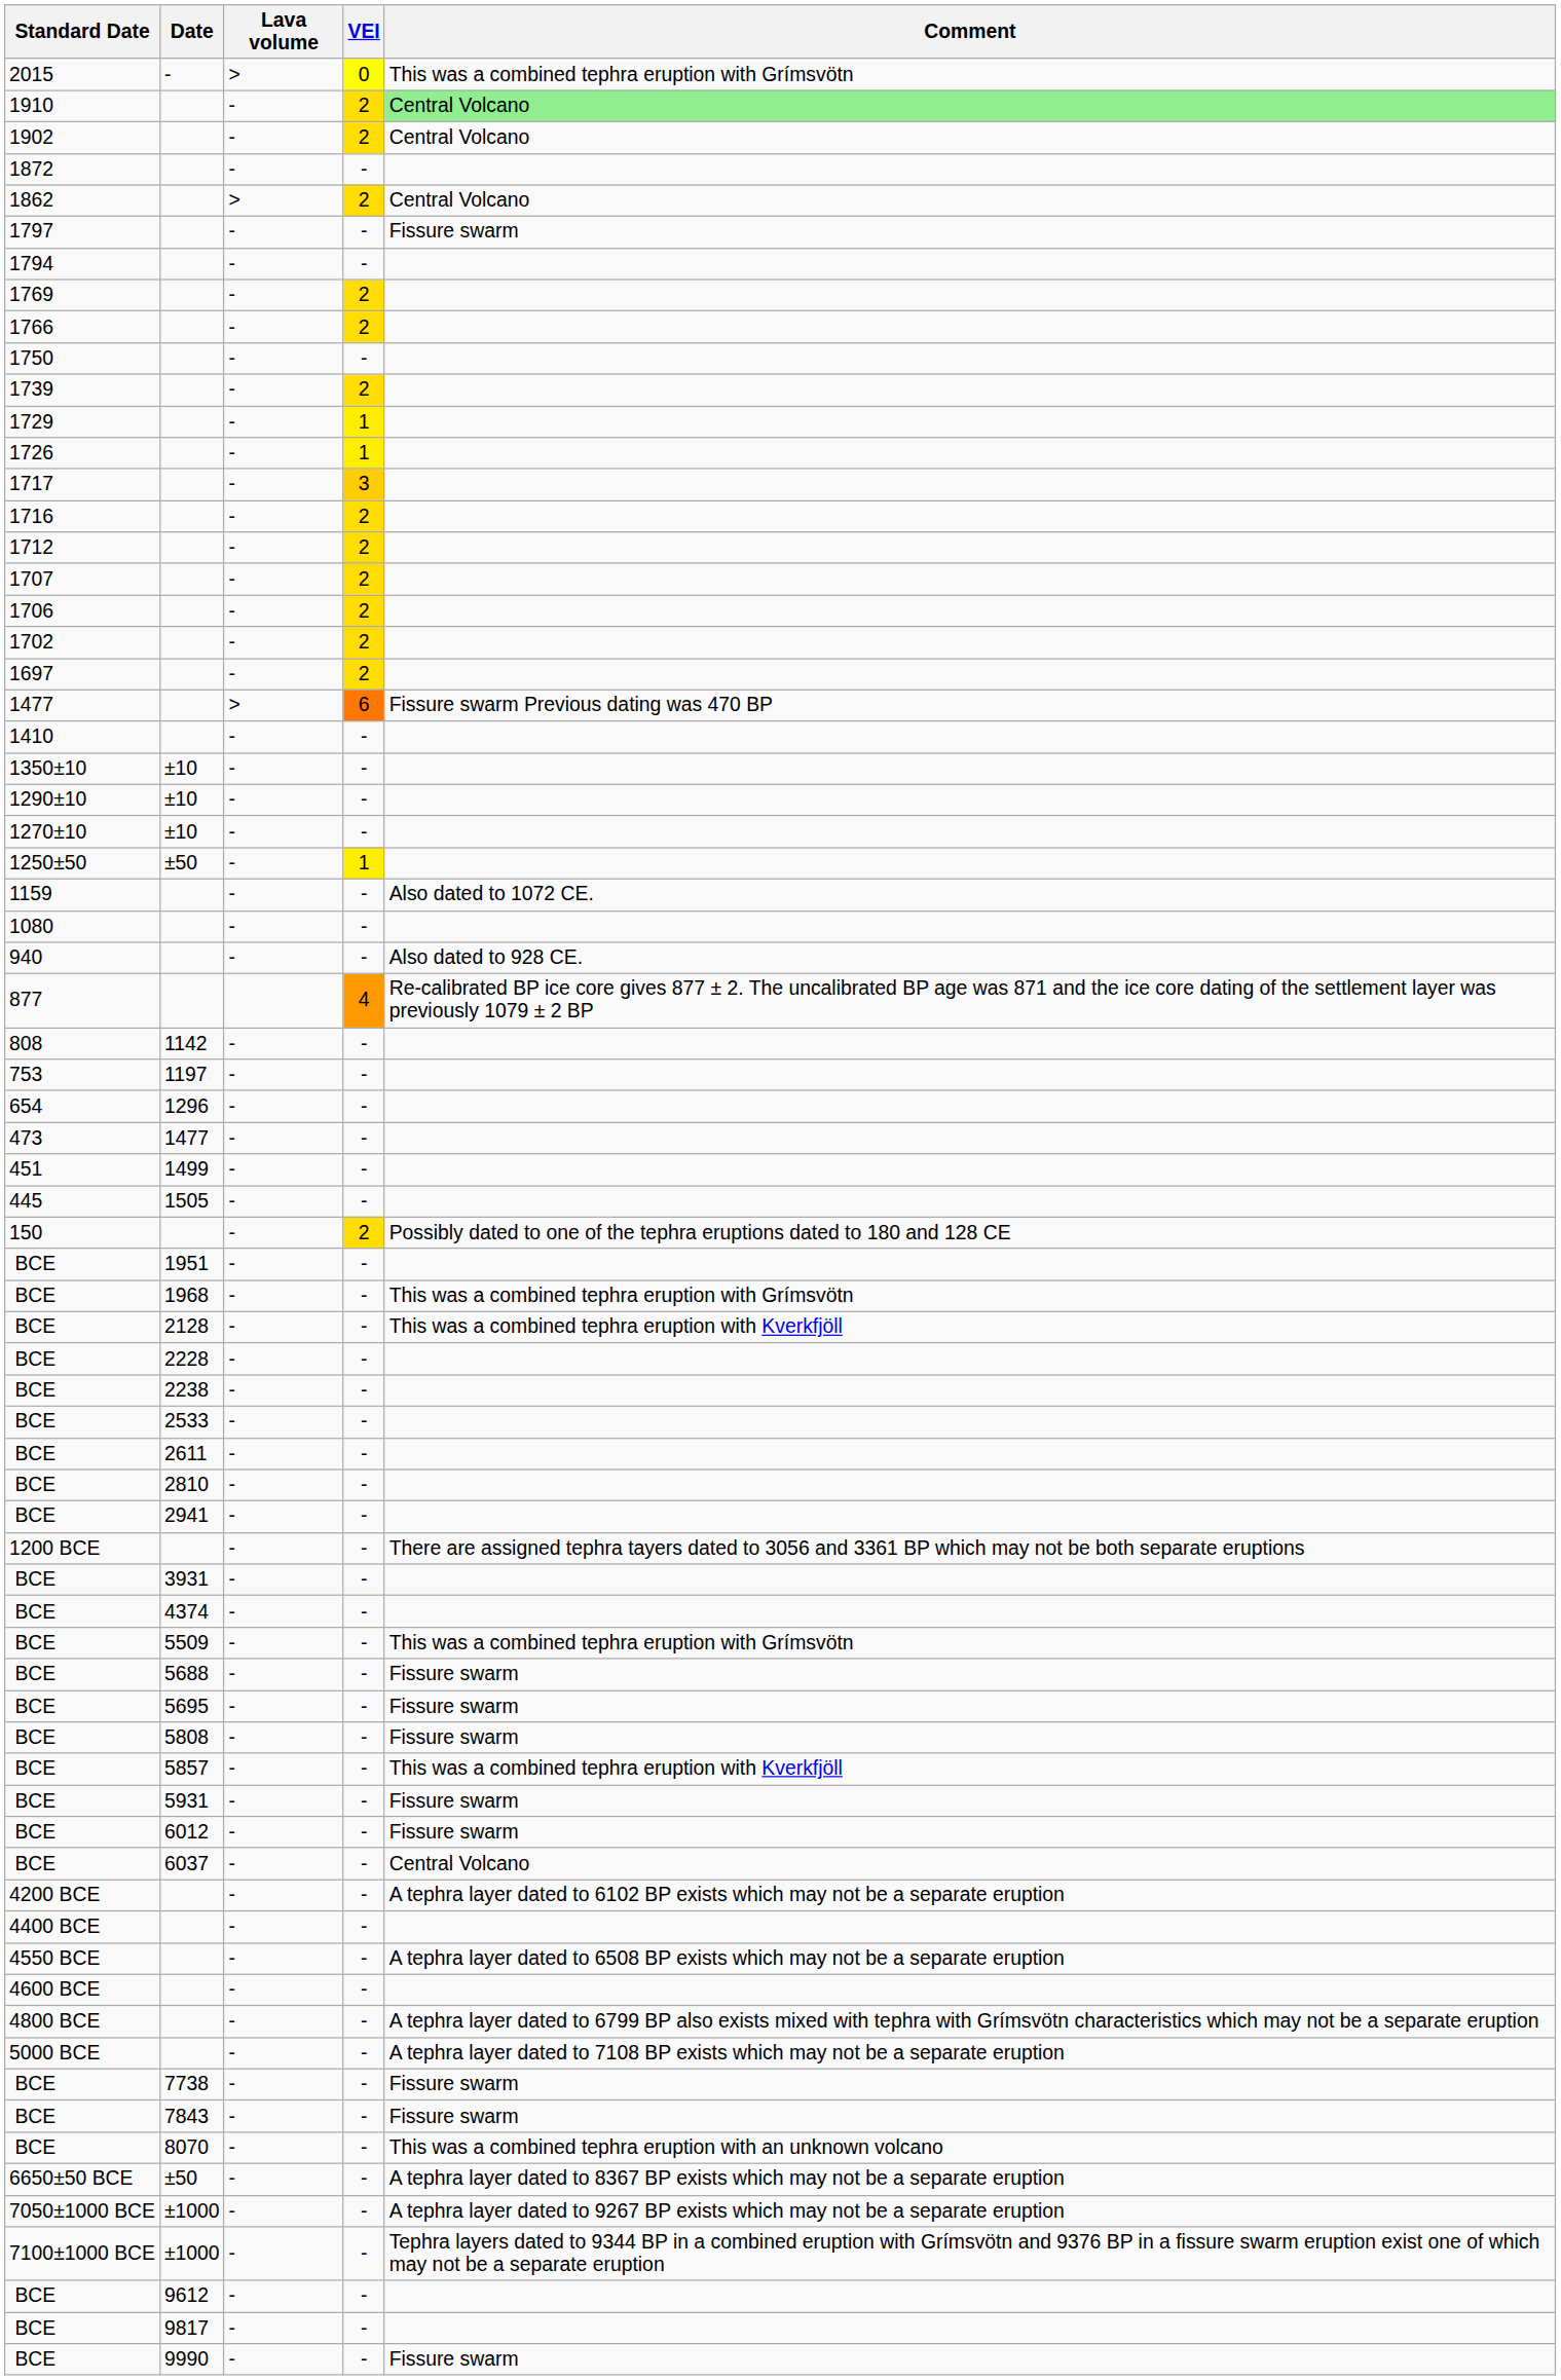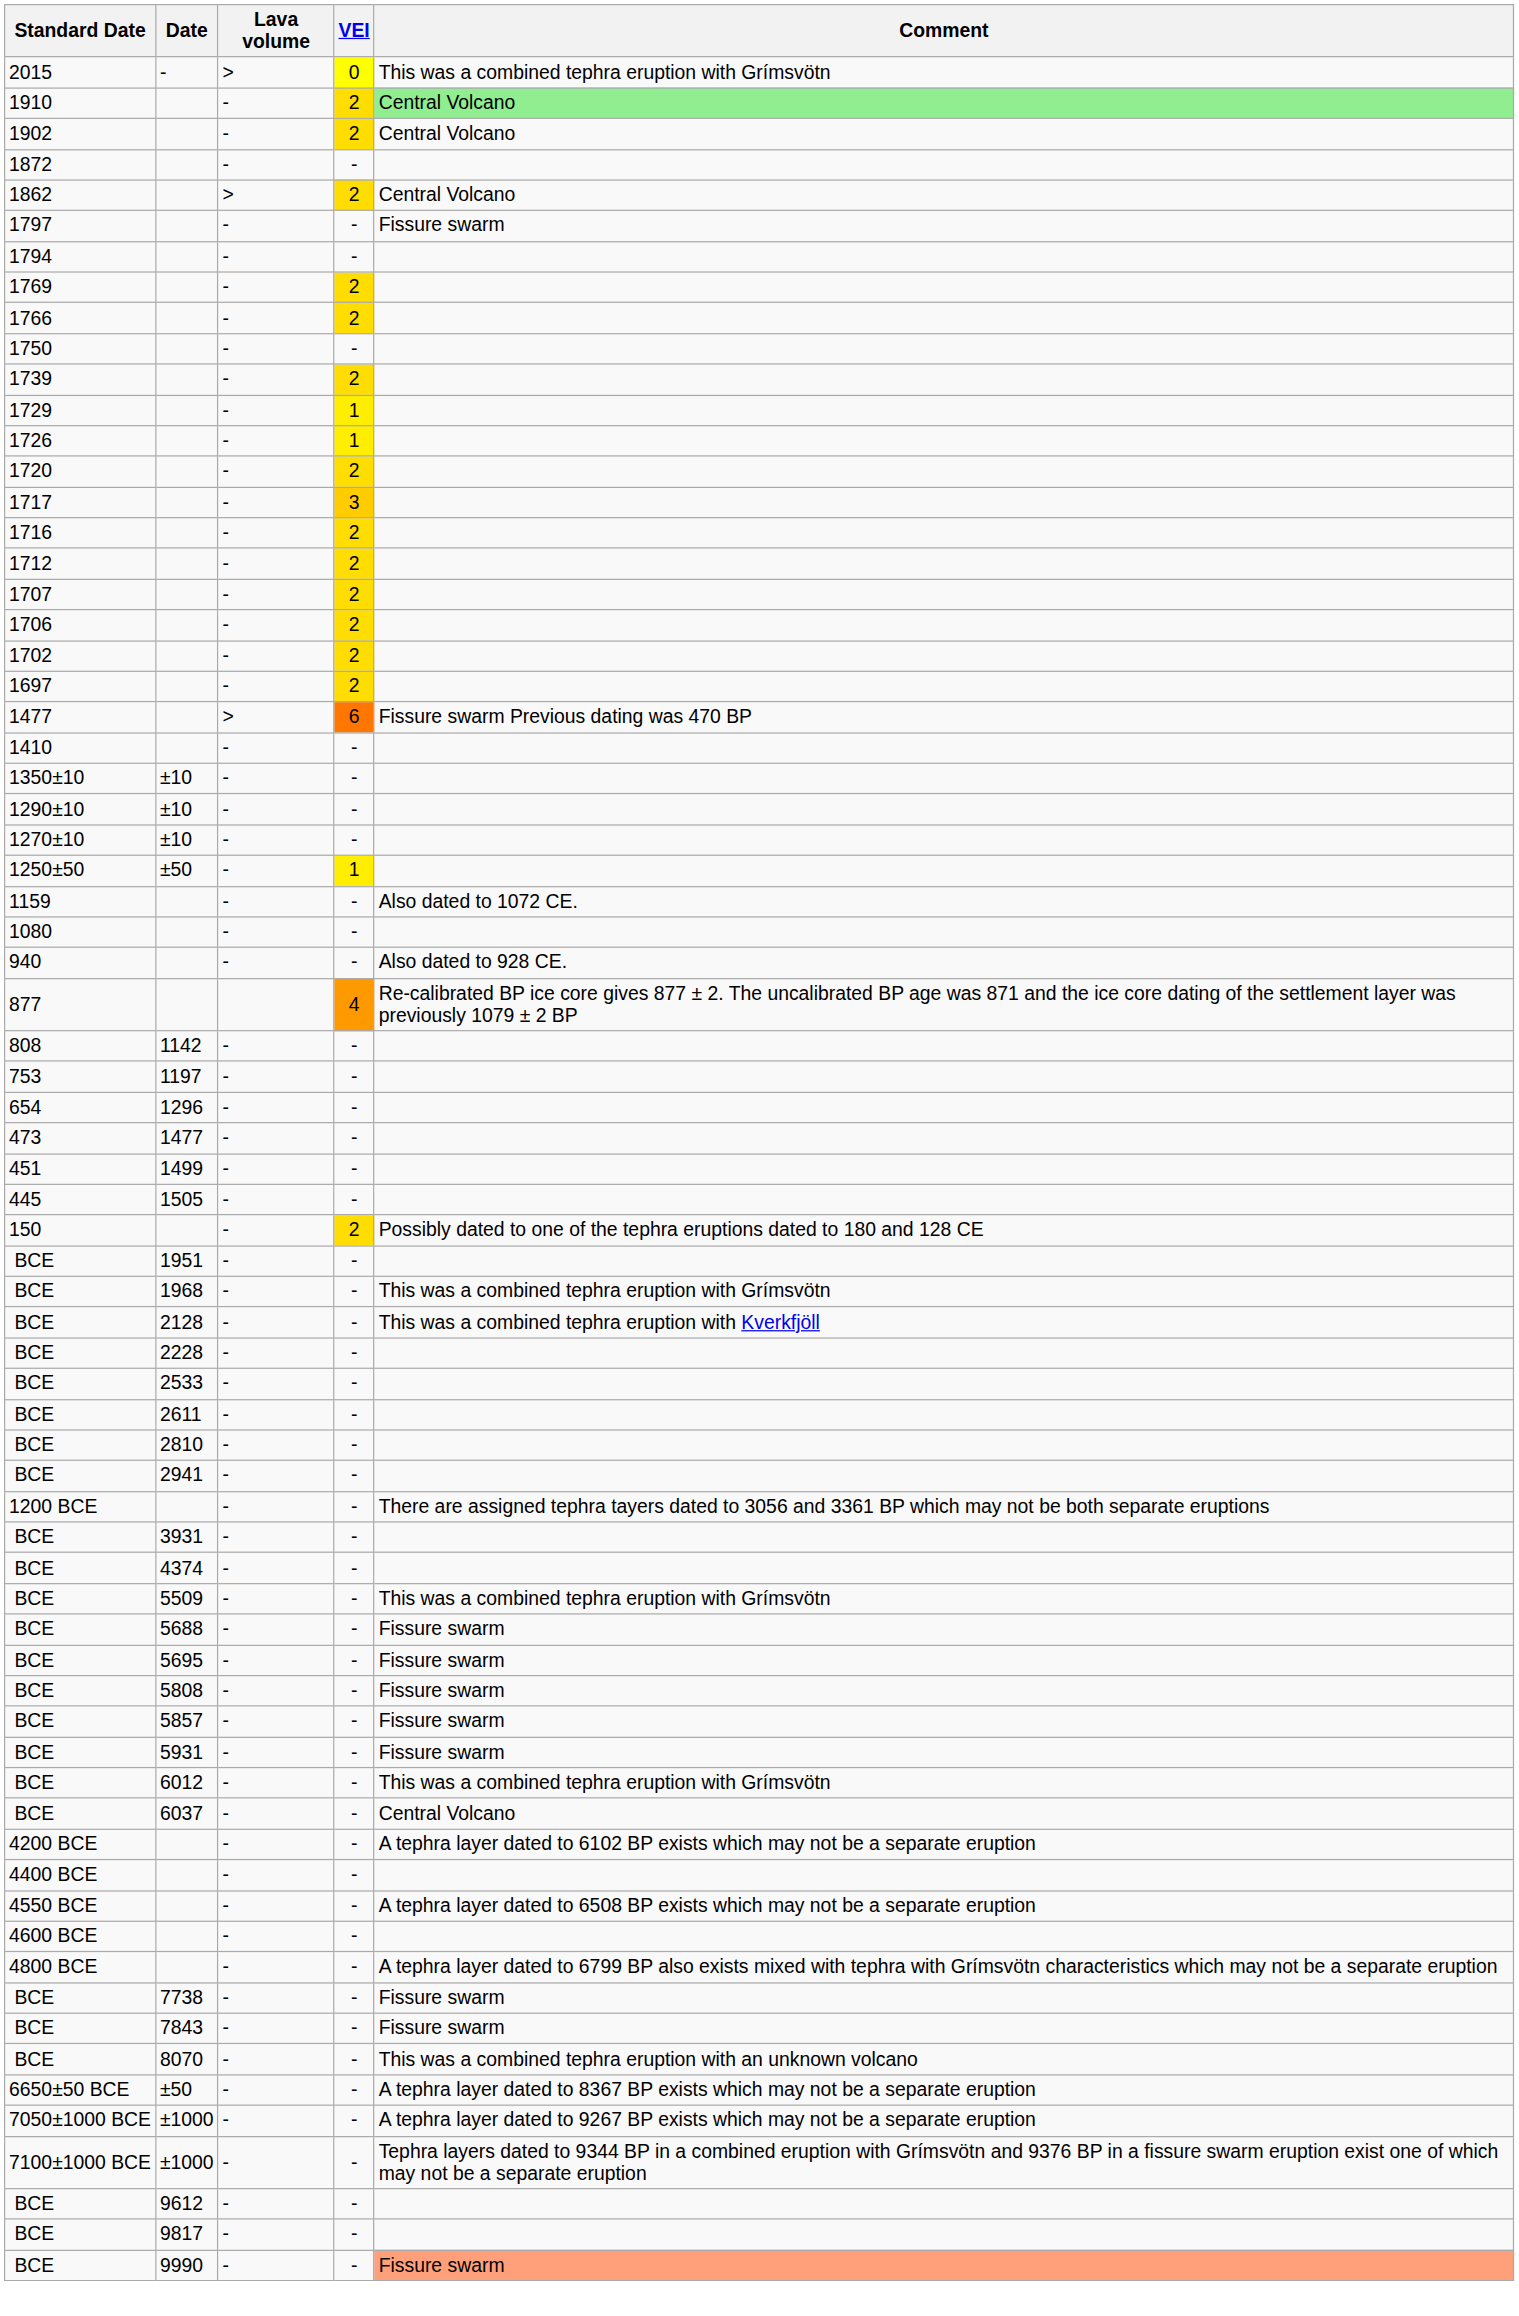 <table class="wikitable sortable">
 <tr>
 <th class="unsortable">Standard Date</th>
 <th data-sort-type="number">Date </th>
 <th class="unsortable">Lava volume</th>
 <th><a href='#'>VEI</a></th>
 <th class="unsortable">Comment</th>
 </tr>
 <tr>
 <td>2015</td>
 <td>-</td>
 <td>></td>
 <td align="center"! style="background-color: #FF0;">0</td>
 <td>This was a combined tephra eruption with Grímsvötn</td>
 </tr>
 <tr>
 <td>1910</td>
 <td></td>
 <td>-</td>
 <td align="center"! style="background-color: #FD0;">2</td>
 <td style="background: lightgreen;">Central Volcano</td>
 </tr>
 <tr>
 <td>1902</td>
 <td></td>
 <td>-</td>
 <td align="center"! style="background-color: #FD0;">2</td>
 <td>Central Volcano</td>
 </tr>
 <tr>
 <td>1872</td>
 <td></td>
 <td>-</td>
 <td align="center">-</td>
 <td></td>
 </tr>
 <tr>
 <td>1862</td>
 <td></td>
 <td>></td>
 <td align="center"! style="background-color: #FD0;">2</td>
 <td>Central Volcano</td>
 </tr>
 <tr>
 <td>1797</td>
 <td></td>
 <td>-</td>
 <td align="center">-</td>
 <td>Fissure swarm</td>
 </tr>
 <tr>
 <td>1794</td>
 <td></td>
 <td>-</td>
 <td align="center">-</td>
 <td></td>
 </tr>
 <tr>
 <td>1769</td>
 <td></td>
 <td>-</td>
 <td align="center"! style="background-color: #FD0;">2</td>
 <td></td>
 </tr>
 <tr>
 <td>1766</td>
 <td></td>
 <td>-</td>
 <td align="center"! style="background-color: #FD0;">2</td>
 <td></td>
 </tr>
 <tr>
 <td>1750</td>
 <td></td>
 <td>-</td>
 <td align="center">-</td>
 <td></td>
 </tr>
 <tr>
 <td>1739</td>
 <td></td>
 <td>-</td>
 <td align="center"! style="background-color: #FD0;">2</td>
 <td></td>
 </tr>
 <tr>
 <td>1729</td>
 <td></td>
 <td>-</td>
 <td align="center"! style="background-color: #FE0;">1</td>
 <td></td>
 </tr>
 <tr>
 <td>1726</td>
 <td></td>
 <td>-</td>
 <td align="center"! style="background-color: #FE0;">1</td>
+<td></td>
+</tr>
+<tr>
+<td>1720</td>
+<td></td>
+<td>-</td>
+<td align="center"! style="background-color: #FD0;">2</td>
 <td></td>
 </tr>
 <tr>
 <td>1717</td>
 <td></td>
 <td>-</td>
 <td align="center"! style="background-color: #FC0;">3</td>
 <td></td>
 </tr>
 <tr>
 <td>1716</td>
 <td></td>
 <td>-</td>
 <td align="center"! style="background-color: #FD0;">2</td>
 <td></td>
 </tr>
 <tr>
 <td>1712</td>
 <td></td>
 <td>-</td>
 <td align="center"! style="background-color: #FD0;">2</td>
 <td></td>
 </tr>
 <tr>
 <td>1707</td>
 <td></td>
 <td>-</td>
 <td align="center"! style="background-color: #FD0;">2</td>
 <td></td>
 </tr>
 <tr>
 <td>1706</td>
 <td></td>
 <td>-</td>
 <td align="center"! style="background-color: #FD0;">2</td>
 <td></td>
 </tr>
 <tr>
 <td>1702</td>
 <td></td>
 <td>-</td>
 <td align="center"! style="background-color: #FD0;">2</td>
 <td></td>
 </tr>
 <tr>
 <td>1697</td>
 <td></td>
 <td>-</td>
 <td align="center"! style="background-color: #FD0;">2</td>
 <td></td>
 </tr>
 <tr>
 <td>1477</td>
 <td></td>
 <td>></td>
 <td align="center"! style="background-color: #F70;">6</td>
 <td>Fissure swarm Previous dating was 470 BP</td>
 </tr>
 <tr>
 <td>1410</td>
 <td></td>
 <td>-</td>
 <td align="center">-</td>
 <td></td>
 </tr>
 <tr>
 <td>1350±10</td>
 <td>±10</td>
 <td>-</td>
 <td align="center">-</td>
 <td></td>
 </tr>
 <tr>
 <td>1290±10</td>
 <td>±10</td>
 <td>-</td>
 <td align="center">-</td>
 <td></td>
 </tr>
 <tr>
 <td>1270±10</td>
 <td>±10</td>
 <td>-</td>
 <td align="center">-</td>
 <td></td>
 </tr>
 <tr>
 <td>1250±50</td>
 <td>±50</td>
 <td>-</td>
 <td align="center"! style="background-color: #FE0;">1</td>
 <td></td>
 </tr>
 <tr>
 <td>1159</td>
 <td></td>
 <td>-</td>
 <td align="center">-</td>
 <td> Also dated to 1072 CE.</td>
 </tr>
 <tr>
 <td>1080</td>
 <td></td>
 <td>-</td>
 <td align="center">-</td>
 <td></td>
 </tr>
 <tr>
 <td>940</td>
 <td></td>
 <td>-</td>
 <td align="center">-</td>
 <td>Also dated to 928 CE.</td>
 </tr>
 <tr>
 <td>877</td>
 <td></td>
 <td></td>
 <td align="center"! style="background-color: #F90;">4</td>
 <td> Re-calibrated BP ice core gives 877 ± 2. The uncalibrated BP age was 871 and the ice core dating of the settlement layer was previously 1079 ± 2 BP</td>
 </tr>
 <tr>
 <td>808</td>
 <td>1142</td>
 <td>-</td>
 <td align="center">-</td>
 <td></td>
 </tr>
 <tr>
 <td>753</td>
 <td>1197</td>
 <td>-</td>
 <td align="center">-</td>
 <td></td>
 </tr>
 <tr>
 <td>654</td>
 <td>1296</td>
 <td>-</td>
 <td align="center">-</td>
 <td></td>
 </tr>
 <tr>
 <td>473</td>
 <td>1477</td>
 <td>-</td>
 <td align="center">-</td>
 <td></td>
 </tr>
 <tr>
 <td>451</td>
 <td>1499</td>
 <td>-</td>
 <td align="center">-</td>
 <td></td>
 </tr>
 <tr>
 <td>445</td>
 <td>1505</td>
 <td>-</td>
 <td align="center">-</td>
 <td></td>
 </tr>
 <tr>
 <td>150</td>
 <td></td>
 <td>-</td>
 <td align="center"! style="background-color: #FD0;">2</td>
 <td> Possibly dated to one of the  tephra eruptions dated to 180 and 128 CE</td>
 </tr>
 <tr>
 <td> BCE</td>
 <td>1951</td>
 <td>-</td>
 <td align="center">-</td>
 <td></td>
 </tr>
 <tr>
 <td> BCE</td>
 <td>1968</td>
 <td>-</td>
 <td align="center">-</td>
 <td>This was a combined tephra eruption with Grímsvötn</td>
 </tr>
 <tr>
 <td> BCE</td>
 <td>2128</td>
 <td>-</td>
 <td align="center">-</td>
 <td>This was a combined tephra eruption with <a href='#'>Kverkfjöll</a></td>
 </tr>
 <tr>
 <td> BCE</td>
 <td>2228</td>
 <td>-</td>
 <td align="center">-</td>
 <td></td>
 </tr>
 <tr>
 <td> BCE</td>
-<td>2238</td>
-<td>-</td>
-<td align="center">-</td>
-<td></td>
-</tr>
-<tr>
-<td> BCE</td>
 <td>2533</td>
 <td>-</td>
 <td align="center">-</td>
 <td></td>
 </tr>
 <tr>
 <td> BCE</td>
 <td>2611</td>
 <td>-</td>
 <td align="center">-</td>
 <td></td>
 </tr>
 <tr>
 <td> BCE</td>
 <td>2810</td>
 <td>-</td>
 <td align="center">-</td>
 <td></td>
 </tr>
 <tr>
 <td> BCE</td>
 <td>2941</td>
 <td>-</td>
 <td align="center">-</td>
 <td></td>
 </tr>
 <tr>
 <td>1200 BCE</td>
 <td></td>
 <td>-</td>
 <td align="center">-</td>
 <td> There are assigned tephra tayers dated to 3056 and 3361 BP which may not be both separate eruptions</td>
 </tr>
 <tr>
 <td> BCE</td>
 <td>3931</td>
 <td>-</td>
 <td align="center">-</td>
 <td></td>
 </tr>
 <tr>
 <td> BCE</td>
 <td>4374</td>
 <td>-</td>
 <td align="center">-</td>
 <td></td>
 </tr>
 <tr>
 <td> BCE</td>
 <td>5509</td>
 <td>-</td>
 <td align="center">-</td>
 <td>This was a combined tephra eruption with Grímsvötn</td>
 </tr>
 <tr>
 <td> BCE</td>
 <td>5688</td>
 <td>-</td>
 <td align="center">-</td>
 <td>Fissure swarm</td>
 </tr>
 <tr>
 <td> BCE</td>
 <td>5695</td>
 <td>-</td>
 <td align="center">-</td>
 <td>Fissure swarm</td>
 </tr>
 <tr>
 <td> BCE</td>
 <td>5808</td>
 <td>-</td>
 <td align="center">-</td>
 <td>Fissure swarm</td>
 </tr>
 <tr>
 <td> BCE</td>
 <td>5857</td>
 <td>-</td>
 <td align="center">-</td>
-<td>This was a combined tephra eruption with <a href='#'>Kverkfjöll</a></td>
+<td>Fissure swarm</td>
 </tr>
 <tr>
 <td> BCE</td>
 <td>5931</td>
 <td>-</td>
 <td align="center">-</td>
 <td>Fissure swarm</td>
 </tr>
 <tr>
 <td> BCE</td>
 <td>6012</td>
 <td>-</td>
 <td align="center">-</td>
-<td>Fissure swarm</td>
+<td>This was a combined tephra eruption with Grímsvötn</td>
 </tr>
 <tr>
 <td> BCE</td>
 <td>6037</td>
 <td>-</td>
 <td align="center">-</td>
 <td>Central Volcano</td>
 </tr>
 <tr>
 <td>4200 BCE</td>
 <td></td>
 <td>-</td>
 <td align="center">-</td>
 <td> A tephra layer dated to 6102 BP exists which may not be a separate eruption</td>
 </tr>
 <tr>
 <td>4400 BCE</td>
 <td></td>
 <td>-</td>
 <td align="center">-</td>
 <td></td>
 </tr>
 <tr>
 <td>4550 BCE</td>
 <td></td>
 <td>-</td>
 <td align="center">-</td>
 <td>A tephra layer dated to 6508 BP exists which may not be a separate eruption</td>
 </tr>
 <tr>
 <td>4600 BCE</td>
 <td></td>
 <td>-</td>
 <td align="center">-</td>
 <td></td>
 </tr>
 <tr>
 <td>4800 BCE</td>
 <td></td>
 <td>-</td>
 <td align="center">-</td>
 <td>A tephra layer dated to 6799 BP also exists mixed with tephra with Grímsvötn characteristics which may not be a separate eruption</td>
-</tr>
-<tr>
-<td>5000 BCE</td>
-<td></td>
-<td>-</td>
-<td align="center">-</td>
-<td>A tephra layer dated to 7108 BP  exists which may not be a separate eruption</td>
 </tr>
 <tr>
 <td> BCE</td>
 <td>7738</td>
 <td>-</td>
 <td align="center">-</td>
 <td>Fissure swarm</td>
 </tr>
 <tr>
 <td> BCE</td>
 <td>7843</td>
 <td>-</td>
 <td align="center">-</td>
 <td>Fissure swarm</td>
 </tr>
 <tr>
 <td> BCE</td>
 <td>8070</td>
 <td>-</td>
 <td align="center">-</td>
 <td>This was a combined tephra eruption with an unknown volcano</td>
 </tr>
 <tr>
 <td>6650±50 BCE</td>
 <td>±50</td>
 <td>-</td>
 <td align="center">-</td>
 <td>A tephra layer dated to 8367 BP exists which may not be a separate eruption</td>
 </tr>
 <tr>
 <td>7050±1000 BCE</td>
 <td>±1000</td>
 <td>-</td>
 <td align="center">-</td>
 <td>A tephra layer dated to 9267 BP  exists which may not be a separate eruption</td>
 </tr>
 <tr>
 <td>7100±1000 BCE</td>
 <td>±1000</td>
 <td>-</td>
 <td align="center">-</td>
 <td>Tephra layers dated to 9344 BP in a combined eruption with Grímsvötn and 9376 BP in a fissure swarm eruption exist one of which may not be a separate eruption</td>
 </tr>
 <tr>
 <td> BCE</td>
 <td>9612</td>
 <td>-</td>
 <td align="center">-</td>
 <td></td>
 </tr>
 <tr>
 <td> BCE</td>
 <td>9817</td>
 <td>-</td>
 <td align="center">-</td>
 <td></td>
 </tr>
 <tr>
 <td> BCE</td>
 <td>9990</td>
 <td>-</td>
 <td align="center">-</td>
-<td>Fissure swarm</td>
+<td style="background: lightsalmon;">Fissure swarm</td>
 </tr>
 </table>
